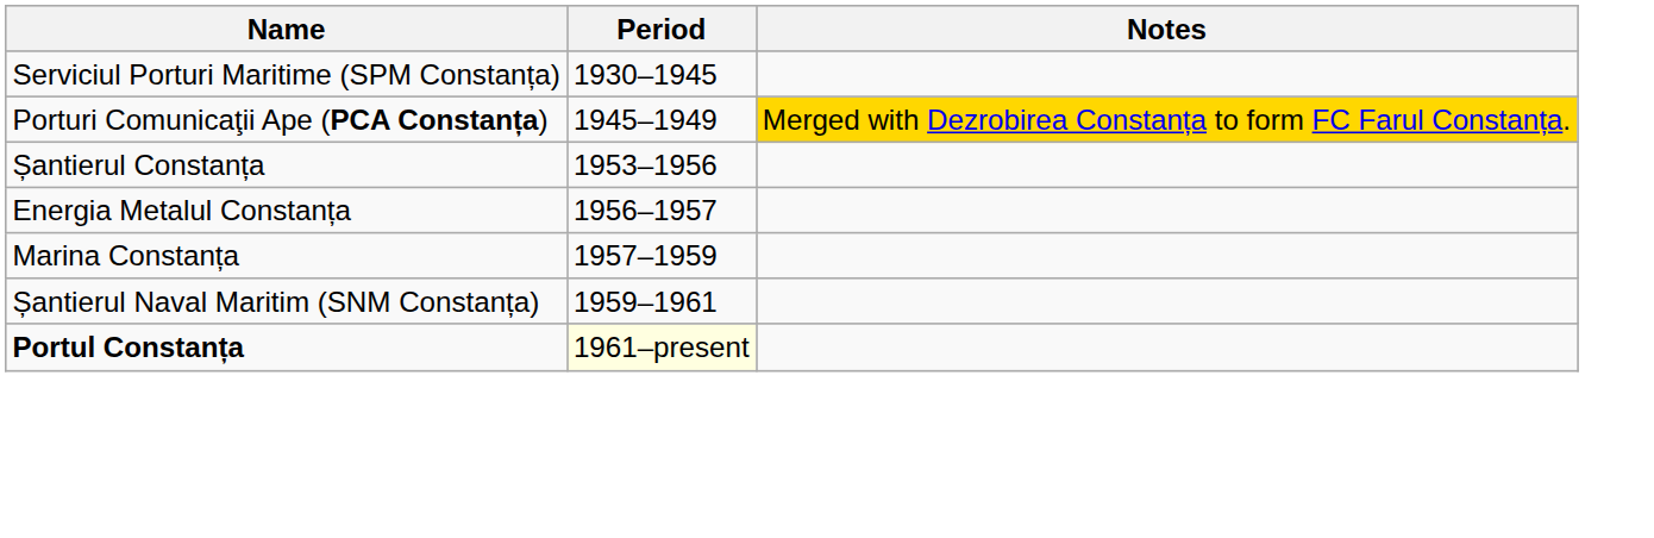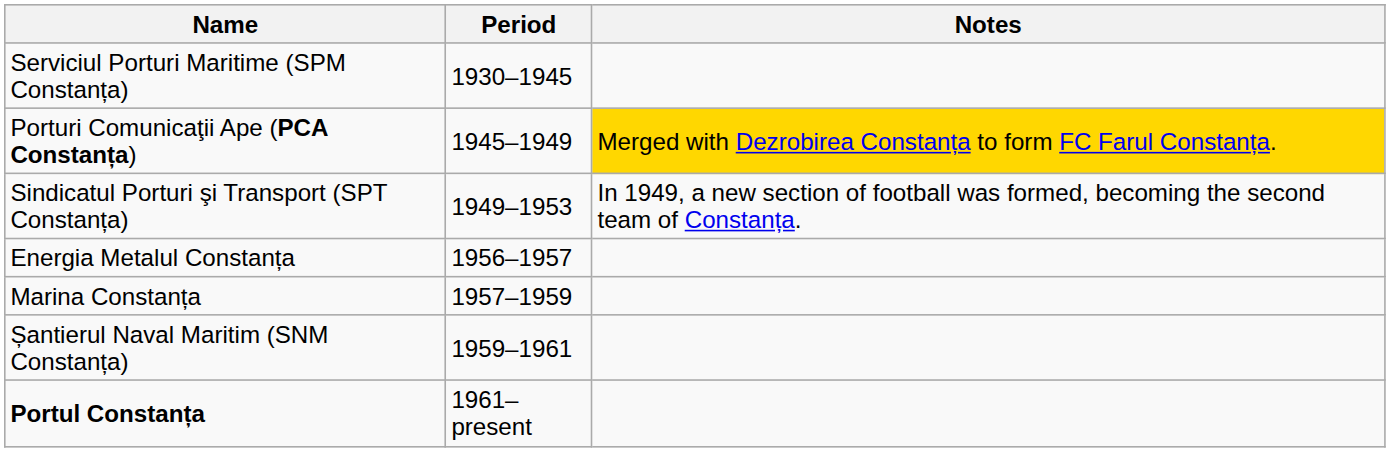 <table class="wikitable" style="font-size:95%; text-align: left;">
 <tr>
 <th>Name</th>
 <th>Period</th>
 <th>Notes</th>
 </tr>
 <tr>
 <td>Serviciul Porturi Maritime (SPM Constanța)</td>
 <td>1930–1945</td>
 <td></td>
 </tr>
 <tr>
 <td>Porturi Comunicaţii Ape (<strong>PCA Constanța</strong>)</td>
 <td>1945–1949</td>
 <td style="background: gold;">Merged with <a href='#'>Dezrobirea Constanța</a> to form <a href='#'>FC Farul Constanța</a>.</td>
 </tr>
 <tr>
-<td>Șantierul Constanța</td>
-<td>1953–1956</td>
-<td></td>
+<td>Sindicatul Porturi şi Transport (SPT Constanța)</td>
+<td>1949–1953</td>
+<td>In 1949, a new section of football was formed, becoming the second team of <a href='#'>Constanța</a>.</td>
 </tr>
 <tr>
 <td>Energia Metalul Constanța</td>
 <td>1956–1957</td>
 <td></td>
 </tr>
 <tr>
 <td>Marina Constanța</td>
 <td>1957–1959</td>
 <td></td>
 </tr>
 <tr>
 <td>Șantierul Naval Maritim (SNM Constanța)</td>
 <td>1959–1961</td>
 <td></td>
 </tr>
 <tr>
 <td><strong>Portul Constanța</strong></td>
-<td style="background: lightyellow;">1961–present</td>
+<td>1961–present</td>
 <td></td>
 </tr>
 </table>
